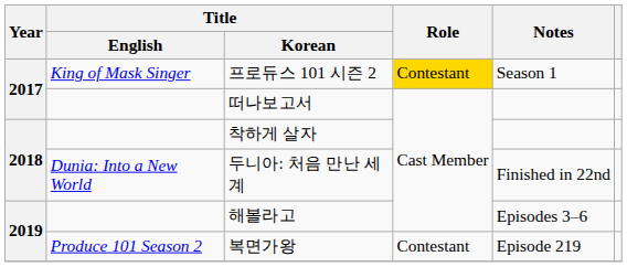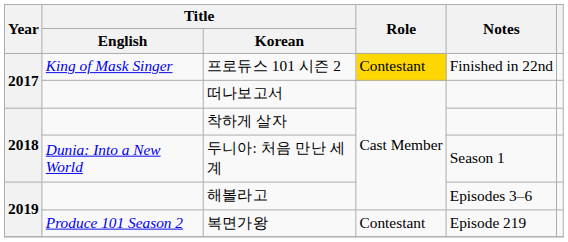 <table class="wikitable sortable plainrowheaders">
 <tr>
 <th scope="col" rowspan="2">Year</th>
 <th scope="col" colspan="2">Title</th>
 <th scope="col" rowspan="2">Role</th>
 <th scope="col" rowspan="2">Notes</th>
 <th scope="col" rowspan="2" class="unsortable"></th>
 </tr>
 <tr>
 <th scope="col" style="width:10em;">English</th>
 <th scope="col" style="width:9.5em;">Korean</th>
 </tr>
 <tr>
 <th scope="row" rowspan="2">2017</th>
 <td><em><a href='#'>King of Mask Singer</a></em></td>
 <td>프로듀스 101 시즌 2</td>
 <td style="background: gold;">Contestant</td>
-<td>Season 1</td>
+<td>Finished in 22nd</td>
 <td style="text-align:center"></td>
 </tr>
 <tr>
 <td><em></em></td>
 <td>떠나보고서</td>
 <td rowspan="4">Cast Member</td>
 <td></td>
 <td style="text-align:center"></td>
 </tr>
 <tr>
 <th scope="row" rowspan="2">2018</th>
 <td><em></em></td>
 <td>착하게 살자</td>
 <td></td>
 <td style="text-align:center"></td>
 </tr>
 <tr>
 <td><em><a href='#'>Dunia: Into a New World</a></em></td>
 <td>두니아: 처음 만난 세계</td>
-<td>Finished in 22nd</td>
+<td>Season 1</td>
 <td style="text-align:center"></td>
 </tr>
 <tr>
 <th scope="row" rowspan="2">2019</th>
 <td><em></em></td>
 <td>해볼라고</td>
 <td>Episodes 3–6</td>
 <td style="text-align:center"></td>
 </tr>
 <tr>
 <td><em><a href='#'>Produce 101 Season 2</a></em></td>
 <td>복면가왕</td>
 <td>Contestant</td>
 <td>Episode 219</td>
 <td style="text-align:center"></td>
 </tr>
 <tr>
 </tr>
 </table>
